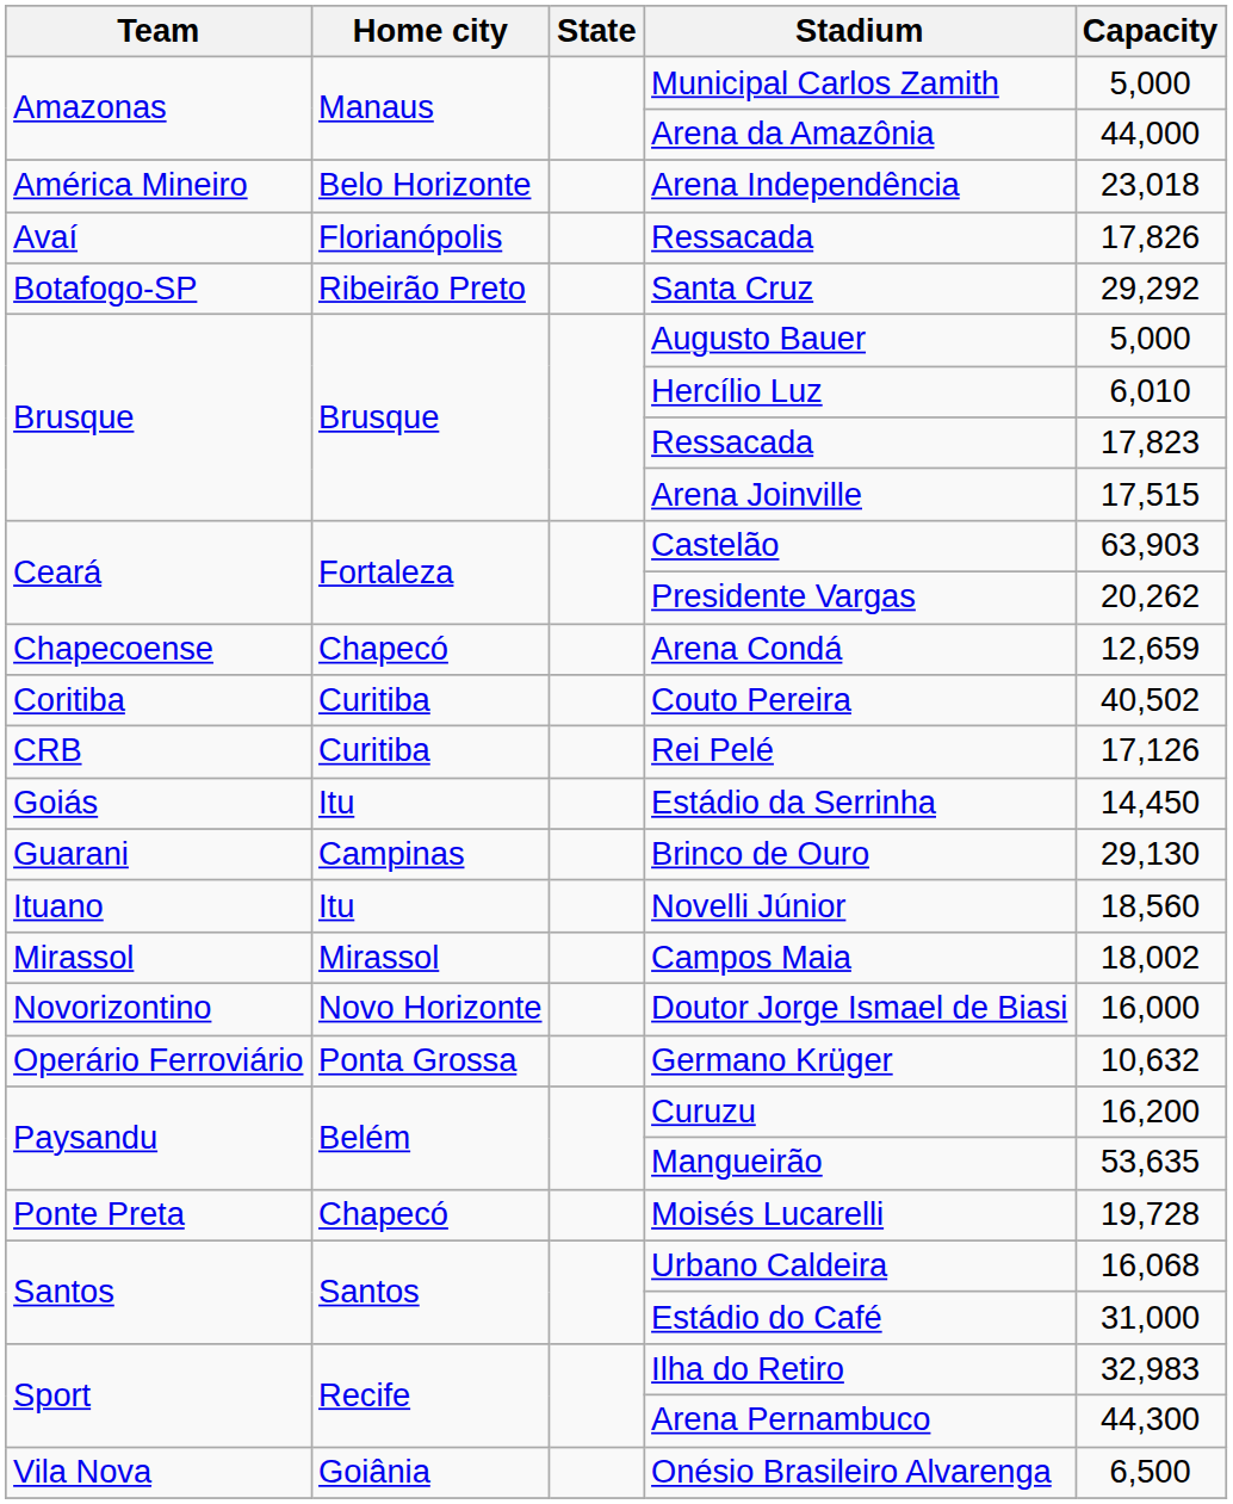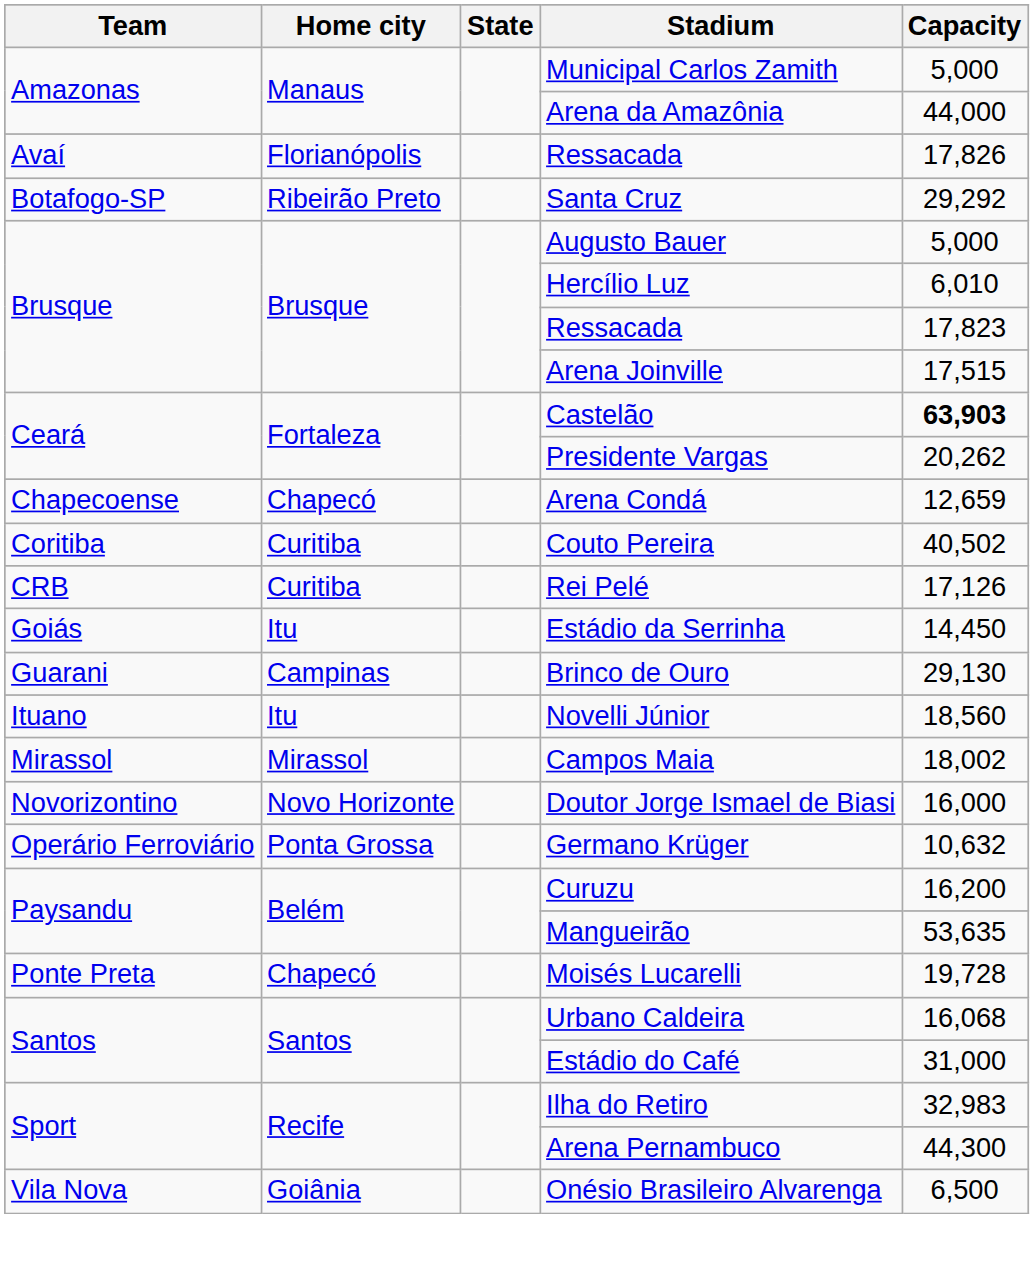 <table class="wikitable sortable" |>
 <tr>
 <th>Team</th>
 <th>Home city</th>
 <th>State</th>
 <th>Stadium</th>
 <th>Capacity</th>
 </tr>
 <tr>
 <td rowspan=2><a href='#'>Amazonas</a></td>
 <td rowspan=2><a href='#'>Manaus</a></td>
 <td rowspan=2></td>
 <td><a href='#'>Municipal Carlos Zamith</a></td>
 <td align=center>5,000</td>
 </tr>
 <tr>
 <td><a href='#'>Arena da Amazônia</a></td>
 <td align=center>44,000</td>
-</tr>
-<tr>
-<td><a href='#'>América Mineiro</a></td>
-<td><a href='#'>Belo Horizonte</a></td>
-<td></td>
-<td><a href='#'>Arena Independência</a></td>
-<td align=center>23,018</td>
 </tr>
 <tr>
 <td><a href='#'>Avaí</a></td>
 <td><a href='#'>Florianópolis</a></td>
 <td></td>
 <td><a href='#'>Ressacada</a></td>
 <td align=center>17,826</td>
 </tr>
 <tr>
 <td><a href='#'>Botafogo-SP</a></td>
 <td><a href='#'>Ribeirão Preto</a></td>
 <td></td>
 <td><a href='#'>Santa Cruz</a></td>
 <td align=center>29,292</td>
 </tr>
 <tr>
 <td rowspan=4><a href='#'>Brusque</a></td>
 <td rowspan=4><a href='#'>Brusque</a></td>
 <td rowspan=4></td>
 <td><a href='#'>Augusto Bauer</a></td>
 <td align=center>5,000</td>
 </tr>
 <tr>
 <td><a href='#'>Hercílio Luz</a> </td>
 <td align=center>6,010</td>
 </tr>
 <tr>
 <td><a href='#'>Ressacada</a> </td>
 <td align=center>17,823</td>
 </tr>
 <tr>
 <td><a href='#'>Arena Joinville</a> </td>
 <td align=center>17,515</td>
 </tr>
 <tr>
 <td rowspan=2><a href='#'>Ceará</a></td>
 <td rowspan=2><a href='#'>Fortaleza</a></td>
 <td rowspan=2></td>
 <td><a href='#'>Castelão</a></td>
-<td align=center>63,903</td>
+<td align=center><strong>63,903</strong></td>
 </tr>
 <tr>
 <td><a href='#'>Presidente Vargas</a></td>
 <td align=center>20,262</td>
 </tr>
 <tr>
 <td><a href='#'>Chapecoense</a></td>
 <td><a href='#'>Chapecó</a></td>
 <td></td>
 <td><a href='#'>Arena Condá</a></td>
 <td align=center>12,659</td>
 </tr>
 <tr>
 <td><a href='#'>Coritiba</a></td>
 <td><a href='#'>Curitiba</a></td>
 <td></td>
 <td><a href='#'>Couto Pereira</a></td>
 <td align=center>40,502</td>
 </tr>
 <tr>
 <td><a href='#'>CRB</a></td>
 <td><a href='#'>Curitiba</a></td>
 <td></td>
 <td><a href='#'>Rei Pelé</a></td>
 <td align=center>17,126</td>
 </tr>
 <tr>
 <td><a href='#'>Goiás</a></td>
 <td><a href='#'>Itu</a></td>
 <td></td>
 <td><a href='#'>Estádio da Serrinha</a></td>
 <td align=center>14,450</td>
 </tr>
 <tr>
 <td><a href='#'>Guarani</a></td>
 <td><a href='#'>Campinas</a></td>
 <td></td>
 <td><a href='#'>Brinco de Ouro</a></td>
 <td align=center>29,130</td>
 </tr>
 <tr>
 <td><a href='#'>Ituano</a></td>
 <td><a href='#'>Itu</a></td>
 <td></td>
 <td><a href='#'>Novelli Júnior</a></td>
 <td align=center>18,560</td>
 </tr>
 <tr>
 <td><a href='#'>Mirassol</a></td>
 <td><a href='#'>Mirassol</a></td>
 <td></td>
 <td><a href='#'>Campos Maia</a></td>
 <td align=center>18,002</td>
 </tr>
 <tr>
 <td><a href='#'>Novorizontino</a></td>
 <td><a href='#'>Novo Horizonte</a></td>
 <td></td>
 <td><a href='#'>Doutor Jorge Ismael de Biasi</a></td>
 <td align=center>16,000</td>
 </tr>
 <tr>
 <td><a href='#'>Operário Ferroviário</a></td>
 <td><a href='#'>Ponta Grossa</a></td>
 <td></td>
 <td><a href='#'>Germano Krüger</a></td>
 <td align=center>10,632</td>
 </tr>
 <tr>
 <td rowspan=2><a href='#'>Paysandu</a></td>
 <td rowspan=2><a href='#'>Belém</a></td>
 <td rowspan=2></td>
 <td><a href='#'>Curuzu</a></td>
 <td align=center>16,200</td>
 </tr>
 <tr>
 <td><a href='#'>Mangueirão</a></td>
 <td align=center>53,635</td>
 </tr>
 <tr>
 <td><a href='#'>Ponte Preta</a></td>
 <td><a href='#'>Chapecó</a></td>
 <td></td>
 <td><a href='#'>Moisés Lucarelli</a></td>
 <td align=center>19,728</td>
 </tr>
 <tr>
 <td rowspan=2><a href='#'>Santos</a></td>
 <td rowspan=2><a href='#'>Santos</a></td>
 <td rowspan=2></td>
 <td><a href='#'>Urbano Caldeira</a></td>
 <td align=center>16,068</td>
 </tr>
 <tr>
 <td><a href='#'>Estádio do Café</a> </td>
 <td align=center>31,000</td>
 </tr>
 <tr>
 <td rowspan=2><a href='#'>Sport</a></td>
 <td rowspan=2><a href='#'>Recife</a></td>
 <td rowspan=2></td>
 <td><a href='#'>Ilha do Retiro</a></td>
 <td align=center>32,983</td>
 </tr>
 <tr>
 <td><a href='#'>Arena Pernambuco</a> </td>
 <td align=center>44,300</td>
 </tr>
 <tr>
 <td><a href='#'>Vila Nova</a></td>
 <td><a href='#'>Goiânia</a></td>
 <td></td>
 <td><a href='#'>Onésio Brasileiro Alvarenga</a></td>
 <td align=center>6,500</td>
 </tr>
 </table>
